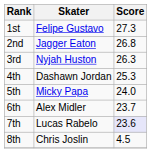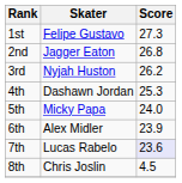 <table class="wikitable">
 <tr>
 <th>Rank</th>
 <th>Skater</th>
 <th>Score</th>
 </tr>
 <tr>
 <td>1st</td>
 <td><a href='#'>Felipe Gustavo</a></td>
 <td>27.3</td>
 </tr>
 <tr>
 <td>2nd</td>
 <td><a href='#'>Jagger Eaton</a></td>
 <td>26.8</td>
 </tr>
 <tr>
 <td>3rd</td>
 <td><a href='#'>Nyjah Huston</a></td>
-<td>26.3</td>
+<td>26.2</td>
 </tr>
 <tr>
 <td>4th</td>
 <td>Dashawn Jordan</td>
 <td>25.3</td>
 </tr>
 <tr>
 <td>5th</td>
 <td><a href='#'>Micky Papa</a></td>
 <td>24.0</td>
 </tr>
 <tr>
 <td>6th</td>
 <td>Alex Midler</td>
-<td>23.7</td>
+<td>23.9</td>
 </tr>
 <tr>
 <td>7th</td>
 <td>Lucas Rabelo</td>
 <td style="background: lavender;">23.6</td>
 </tr>
 <tr>
 <td>8th</td>
 <td>Chris Joslin</td>
 <td>4.5</td>
 </tr>
 <tr>
 </tr>
 </table>
